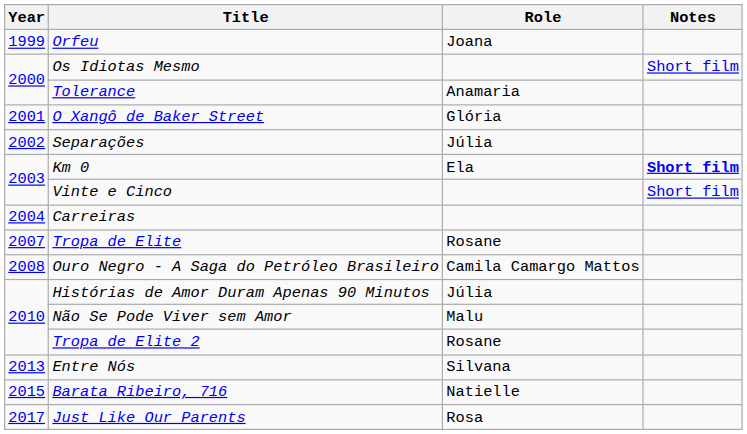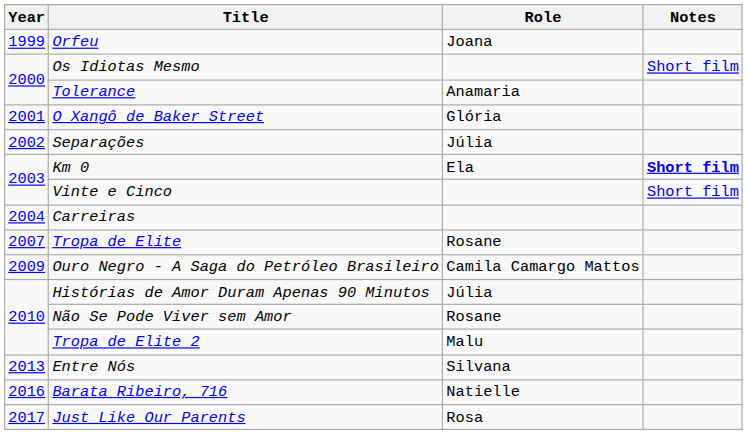 <table class="wikitable">
 <tr>
 <th>Year</th>
 <th>Title</th>
 <th>Role</th>
 <th>Notes</th>
 </tr>
 <tr>
 <td><a href='#'>1999</a></td>
 <td><em><a href='#'>Orfeu</a></em></td>
 <td>Joana</td>
 <td></td>
 </tr>
 <tr>
 <td rowspan="2"><a href='#'>2000</a></td>
 <td><em>Os Idiotas Mesmo</em></td>
 <td></td>
 <td><a href='#'>Short film</a></td>
 </tr>
 <tr>
 <td><em><a href='#'>Tolerance</a></em></td>
 <td>Anamaria</td>
 <td></td>
 </tr>
 <tr>
 <td><a href='#'>2001</a></td>
 <td><em><a href='#'>O Xangô de Baker Street</a></em></td>
 <td>Glória</td>
 <td></td>
 </tr>
 <tr>
 <td><a href='#'>2002</a></td>
 <td><em>Separações</em></td>
 <td>Júlia</td>
 <td></td>
 </tr>
 <tr>
 <td rowspan="2"><a href='#'>2003</a></td>
 <td><em>Km 0</em></td>
 <td>Ela</td>
 <td><strong><a href='#'>Short film</a></strong></td>
 </tr>
 <tr>
 <td><em>Vinte e Cinco</em></td>
 <td></td>
 <td><a href='#'>Short film</a></td>
 </tr>
 <tr>
 <td><a href='#'>2004</a></td>
 <td><em>Carreiras</em></td>
 <td></td>
 <td></td>
 </tr>
 <tr>
 <td><a href='#'>2007</a></td>
 <td><em><a href='#'>Tropa de Elite</a></em></td>
 <td>Rosane</td>
 <td></td>
 </tr>
 <tr>
-<td><a href='#'>2008</a></td>
+<td><a href='#'>2009</a></td>
 <td><em>Ouro Negro - A Saga do Petróleo Brasileiro</em></td>
 <td>Camila Camargo Mattos</td>
 <td></td>
 </tr>
 <tr>
 <td rowspan="3"><a href='#'>2010</a></td>
 <td><em>Histórias de Amor Duram Apenas 90 Minutos</em></td>
 <td>Júlia</td>
 <td></td>
 </tr>
 <tr>
 <td><em>Não Se Pode Viver sem Amor</em></td>
-<td>Malu</td>
+<td>Rosane</td>
 <td></td>
 </tr>
 <tr>
 <td><em><a href='#'>Tropa de Elite 2</a></em></td>
-<td>Rosane</td>
+<td>Malu</td>
 <td></td>
 </tr>
 <tr>
 <td><a href='#'>2013</a></td>
 <td><em>Entre Nós</em></td>
 <td>Silvana</td>
 <td></td>
 </tr>
 <tr>
-<td><a href='#'>2015</a></td>
+<td><a href='#'>2016</a></td>
 <td><em><a href='#'>Barata Ribeiro, 716</a></em></td>
 <td>Natielle</td>
 <td></td>
 </tr>
 <tr>
 <td><a href='#'>2017</a></td>
 <td><em><a href='#'>Just Like Our Parents</a></em></td>
 <td>Rosa</td>
 <td></td>
 </tr>
 </table>
